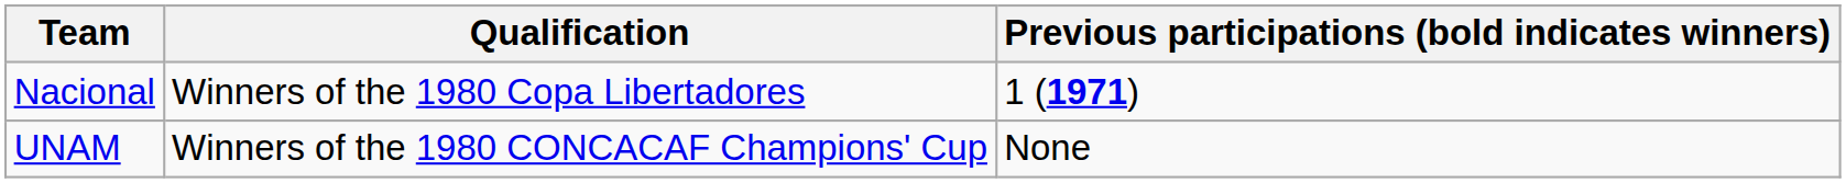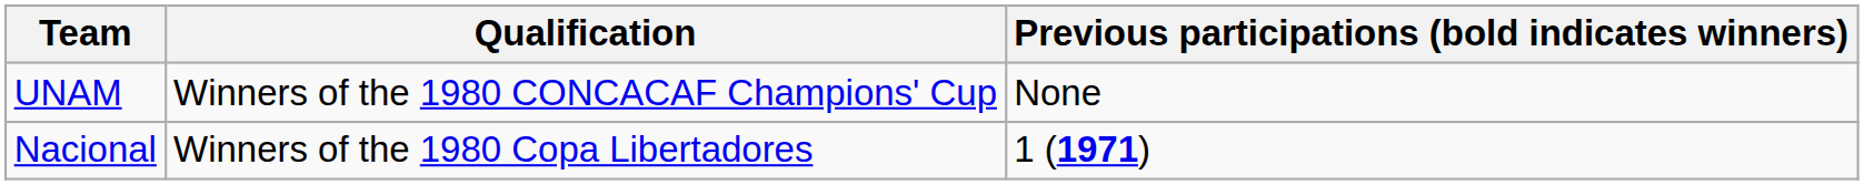 <table class="wikitable">
 <tr>
 <th>Team</th>
 <th>Qualification</th>
 <th>Previous participations (bold indicates winners)</th>
 </tr>
 <tr>
+<td> <a href='#'>UNAM</a></td>
+<td>Winners of the <a href='#'>1980 CONCACAF Champions' Cup</a></td>
+<td>None</td>
+</tr>
+<tr>
 <td> <a href='#'>Nacional</a></td>
 <td>Winners of the <a href='#'>1980 Copa Libertadores</a></td>
 <td>1 (<strong><a href='#'>1971</a></strong>)</td>
 </tr>
-<tr>
-<td> <a href='#'>UNAM</a></td>
-<td>Winners of the <a href='#'>1980 CONCACAF Champions' Cup</a></td>
-<td>None</td>
-</tr>
 </table>
